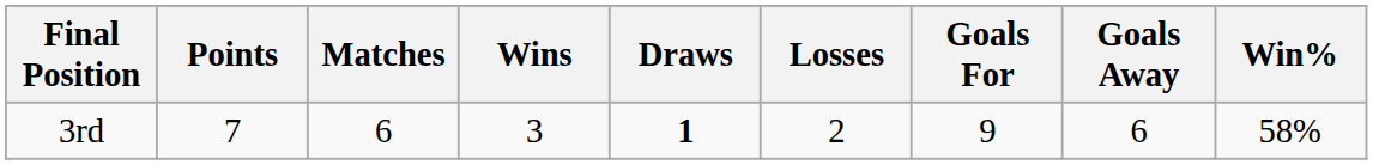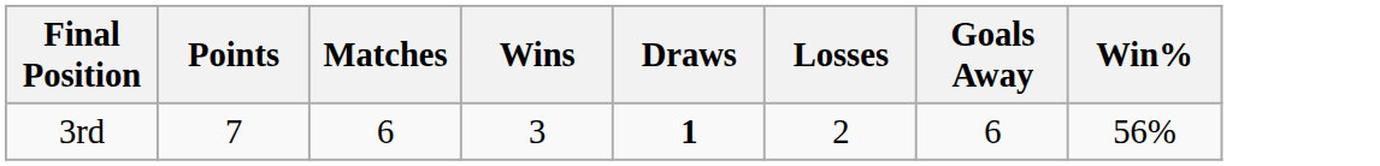 <table class="wikitable" style="font-size: 95%; text-align: center;">
 <tr>
 <th width=60>Final Position</th>
 <th width=60>Points</th>
 <th width=60>Matches</th>
 <th width=60>Wins</th>
 <th width=60>Draws</th>
 <th width=60>Losses</th>
-<th width=60>Goals For</th>
 <th width=60>Goals Away</th>
 <th width=60>Win%</th>
 </tr>
 <tr>
 <td>3rd</td>
 <td>7</td>
 <td>6</td>
 <td>3</td>
 <td><strong>1</strong></td>
 <td>2</td>
-<td>9</td>
 <td>6</td>
-<td>58%</td>
+<td>56%</td>
 </tr>
 </table>
